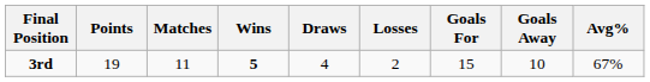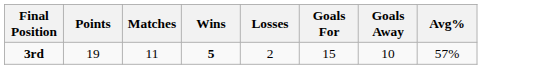 <table class="wikitable" style="font-size: 95%; text-align: center;">
 <tr>
 <th width=60>Final Position</th>
 <th width=60>Points</th>
 <th width=60>Matches</th>
 <th width=60>Wins</th>
-<th width=60>Draws</th>
 <th width=60>Losses</th>
 <th width=60>Goals For</th>
 <th width=60>Goals Away</th>
 <th width=60>Avg%</th>
 </tr>
 <tr>
 <td><strong>3rd</strong></td>
 <td>19</td>
 <td>11</td>
 <td><strong>5</strong></td>
-<td>4</td>
 <td>2</td>
 <td>15</td>
 <td>10</td>
-<td>67%</td>
+<td>57%</td>
 </tr>
 </table>
